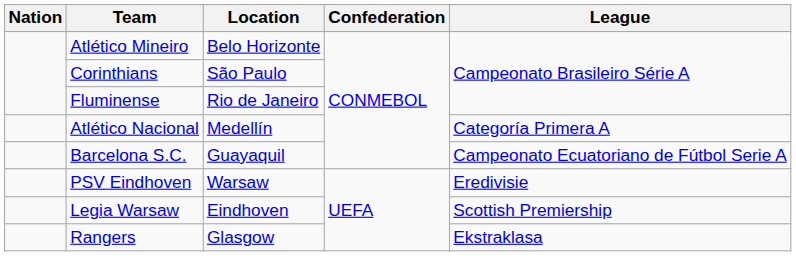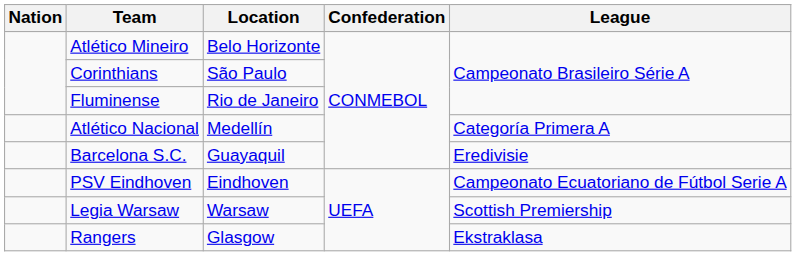 <table class="wikitable sortable">
 <tr>
 <th>Nation</th>
 <th>Team</th>
 <th>Location</th>
 <th>Confederation</th>
 <th>League</th>
 </tr>
 <tr>
 <td rowspan="3"></td>
 <td><a href='#'>Atlético Mineiro</a></td>
 <td><a href='#'>Belo Horizonte</a></td>
 <td rowspan=5><a href='#'>CONMEBOL</a></td>
 <td rowspan=3><a href='#'>Campeonato Brasileiro Série A</a></td>
 </tr>
 <tr>
 <td><a href='#'>Corinthians</a></td>
 <td><a href='#'>São Paulo</a></td>
 </tr>
 <tr>
 <td><a href='#'>Fluminense</a></td>
 <td><a href='#'>Rio de Janeiro</a></td>
 </tr>
 <tr>
 <td></td>
 <td><a href='#'>Atlético Nacional</a></td>
 <td><a href='#'>Medellín</a></td>
 <td><a href='#'>Categoría Primera A</a></td>
 </tr>
 <tr>
 <td></td>
 <td><a href='#'>Barcelona S.C.</a></td>
 <td><a href='#'>Guayaquil</a></td>
+<td><a href='#'>Eredivisie</a></td>
+</tr>
+<tr>
+<td></td>
+<td><a href='#'>PSV Eindhoven</a></td>
+<td><a href='#'>Eindhoven</a></td>
+<td rowspan=3><a href='#'>UEFA</a></td>
 <td><a href='#'>Campeonato Ecuatoriano de Fútbol Serie A</a></td>
 </tr>
 <tr>
 <td></td>
-<td><a href='#'>PSV Eindhoven</a></td>
+<td><a href='#'>Legia Warsaw</a></td>
 <td><a href='#'>Warsaw</a></td>
-<td rowspan=3><a href='#'>UEFA</a></td>
-<td><a href='#'>Eredivisie</a></td>
-</tr>
-<tr>
-<td></td>
-<td><a href='#'>Legia Warsaw</a></td>
-<td><a href='#'>Eindhoven</a></td>
 <td><a href='#'>Scottish Premiership</a></td>
 </tr>
 <tr>
 <td></td>
 <td><a href='#'>Rangers</a></td>
 <td><a href='#'>Glasgow</a></td>
 <td><a href='#'>Ekstraklasa</a></td>
 </tr>
 </table>
